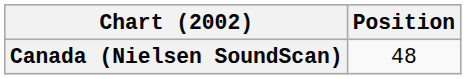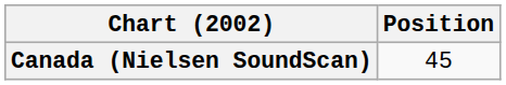 <table class="wikitable plainrowheaders" style="text-align:center">
 <tr>
 <th>Chart (2002)</th>
 <th>Position</th>
 </tr>
 <tr>
 <th scope="row">Canada (Nielsen SoundScan)</th>
-<td>48</td>
+<td>45</td>
 </tr>
 </table>
